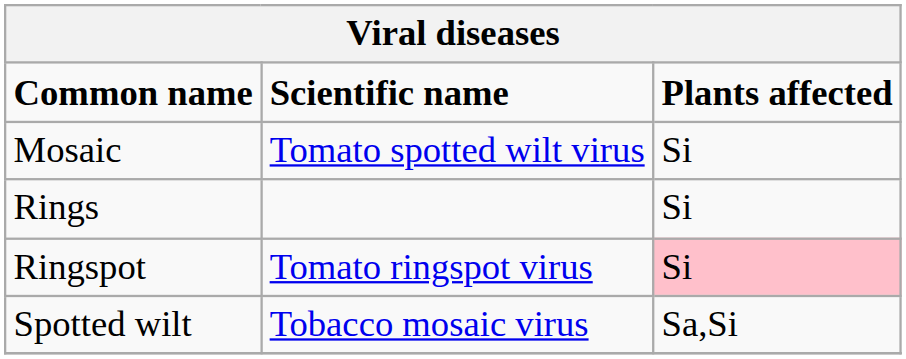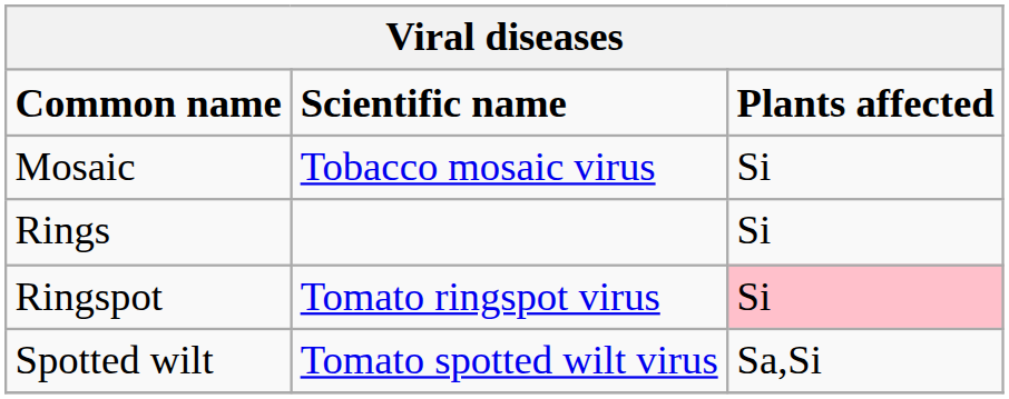 <table class="wikitable" style="clear">
 <tr>
 <th colspan=3><strong>Viral diseases</strong><br></th>
 </tr>
 <tr>
 <td><strong>Common name</strong></td>
 <td><strong>Scientific name</strong></td>
 <td><strong>Plants affected</strong></td>
 </tr>
 <tr>
 <td>Mosaic</td>
-<td><a href='#'>Tomato spotted wilt virus</a></td>
+<td><a href='#'>Tobacco mosaic virus</a></td>
 <td>Si</td>
 </tr>
 <tr>
 <td>Rings</td>
 <td></td>
 <td>Si</td>
 </tr>
 <tr>
 <td>Ringspot</td>
 <td><a href='#'>Tomato ringspot virus</a></td>
 <td style="background: pink;">Si</td>
 </tr>
 <tr>
 <td>Spotted wilt</td>
-<td><a href='#'>Tobacco mosaic virus</a></td>
+<td><a href='#'>Tomato spotted wilt virus</a></td>
 <td>Sa,Si</td>
 </tr>
 <tr>
 </tr>
 </table>
